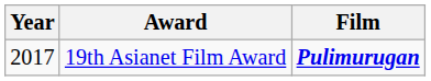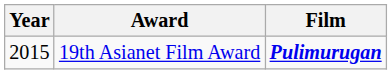 <table class="wikitable sortable">
 <tr>
 <th>Year</th>
 <th>Award</th>
 <th>Film</th>
 </tr>
 <tr>
-<td>2017</td>
+<td>2015</td>
 <td><a href='#'>19th Asianet Film Award</a></td>
 <td><strong><em><a href='#'>Pulimurugan</a></em></strong></td>
 </tr>
 </table>
